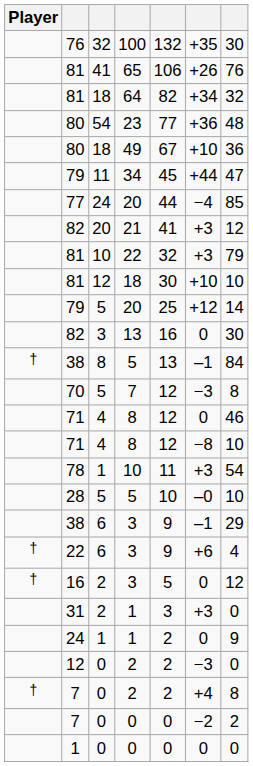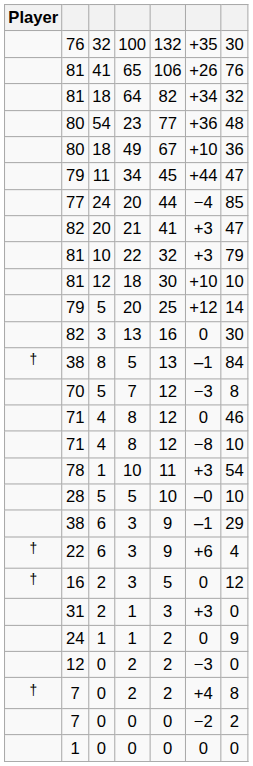 <table class="wikitable sortable" style="text-align:center;">
 <tr>
 <th>Player</th>
 <th></th>
 <th></th>
 <th></th>
 <th></th>
 <th data-sort-type="number"></th>
 <th></th>
 </tr>
 <tr>
 <td></td>
 <td>76</td>
 <td>32</td>
 <td>100</td>
 <td>132</td>
 <td>+35</td>
 <td>30</td>
 </tr>
 <tr>
 <td></td>
 <td>81</td>
 <td>41</td>
 <td>65</td>
 <td>106</td>
 <td>+26</td>
 <td>76</td>
 </tr>
 <tr>
 <td></td>
 <td>81</td>
 <td>18</td>
 <td>64</td>
 <td>82</td>
 <td>+34</td>
 <td>32</td>
 </tr>
 <tr>
 <td></td>
 <td>80</td>
 <td>54</td>
 <td>23</td>
 <td>77</td>
 <td>+36</td>
 <td>48</td>
 </tr>
 <tr>
 <td></td>
 <td>80</td>
 <td>18</td>
 <td>49</td>
 <td>67</td>
 <td>+10</td>
 <td>36</td>
 </tr>
 <tr>
 <td></td>
 <td>79</td>
 <td>11</td>
 <td>34</td>
 <td>45</td>
 <td>+44</td>
 <td>47</td>
 </tr>
 <tr>
 <td></td>
 <td>77</td>
 <td>24</td>
 <td>20</td>
 <td>44</td>
 <td>−4</td>
 <td>85</td>
 </tr>
 <tr>
 <td></td>
 <td>82</td>
 <td>20</td>
 <td>21</td>
 <td>41</td>
 <td>+3</td>
-<td>12</td>
+<td>47</td>
 </tr>
 <tr>
 <td></td>
 <td>81</td>
 <td>10</td>
 <td>22</td>
 <td>32</td>
 <td>+3</td>
 <td>79</td>
 </tr>
 <tr>
 <td></td>
 <td>81</td>
 <td>12</td>
 <td>18</td>
 <td>30</td>
 <td>+10</td>
 <td>10</td>
 </tr>
 <tr>
 <td></td>
 <td>79</td>
 <td>5</td>
 <td>20</td>
 <td>25</td>
 <td>+12</td>
 <td>14</td>
 </tr>
 <tr>
 <td></td>
 <td>82</td>
 <td>3</td>
 <td>13</td>
 <td>16</td>
 <td>0</td>
 <td>30</td>
 </tr>
 <tr>
 <td><sup>†</sup></td>
 <td>38</td>
 <td>8</td>
 <td>5</td>
 <td>13</td>
 <td>–1</td>
 <td>84</td>
 </tr>
 <tr>
 <td></td>
 <td>70</td>
 <td>5</td>
 <td>7</td>
 <td>12</td>
 <td>−3</td>
 <td>8</td>
 </tr>
 <tr>
 <td></td>
 <td>71</td>
 <td>4</td>
 <td>8</td>
 <td>12</td>
 <td>0</td>
 <td>46</td>
 </tr>
 <tr>
 <td></td>
 <td>71</td>
 <td>4</td>
 <td>8</td>
 <td>12</td>
 <td>−8</td>
 <td>10</td>
 </tr>
 <tr>
 <td></td>
 <td>78</td>
 <td>1</td>
 <td>10</td>
 <td>11</td>
 <td>+3</td>
 <td>54</td>
 </tr>
 <tr>
 <td></td>
 <td>28</td>
 <td>5</td>
 <td>5</td>
 <td>10</td>
 <td>–0</td>
 <td>10</td>
 </tr>
 <tr>
 <td></td>
 <td>38</td>
 <td>6</td>
 <td>3</td>
 <td>9</td>
 <td>–1</td>
 <td>29</td>
 </tr>
 <tr>
 <td><sup>†</sup></td>
 <td>22</td>
 <td>6</td>
 <td>3</td>
 <td>9</td>
 <td>+6</td>
 <td>4</td>
 </tr>
 <tr>
 <td><sup>†</sup></td>
 <td>16</td>
 <td>2</td>
 <td>3</td>
 <td>5</td>
 <td>0</td>
 <td>12</td>
 </tr>
 <tr>
 <td></td>
 <td>31</td>
 <td>2</td>
 <td>1</td>
 <td>3</td>
 <td>+3</td>
 <td>0</td>
 </tr>
 <tr>
 <td></td>
 <td>24</td>
 <td>1</td>
 <td>1</td>
 <td>2</td>
 <td>0</td>
 <td>9</td>
 </tr>
 <tr>
 <td></td>
 <td>12</td>
 <td>0</td>
 <td>2</td>
 <td>2</td>
 <td>−3</td>
 <td>0</td>
 </tr>
 <tr>
 <td><sup>†</sup></td>
 <td>7</td>
 <td>0</td>
 <td>2</td>
 <td>2</td>
 <td>+4</td>
 <td>8</td>
 </tr>
 <tr>
 <td></td>
 <td>7</td>
 <td>0</td>
 <td>0</td>
 <td>0</td>
 <td>−2</td>
 <td>2</td>
 </tr>
 <tr>
 <td></td>
 <td>1</td>
 <td>0</td>
 <td>0</td>
 <td>0</td>
 <td>0</td>
 <td>0</td>
 </tr>
 <tr>
 </tr>
 </table>
